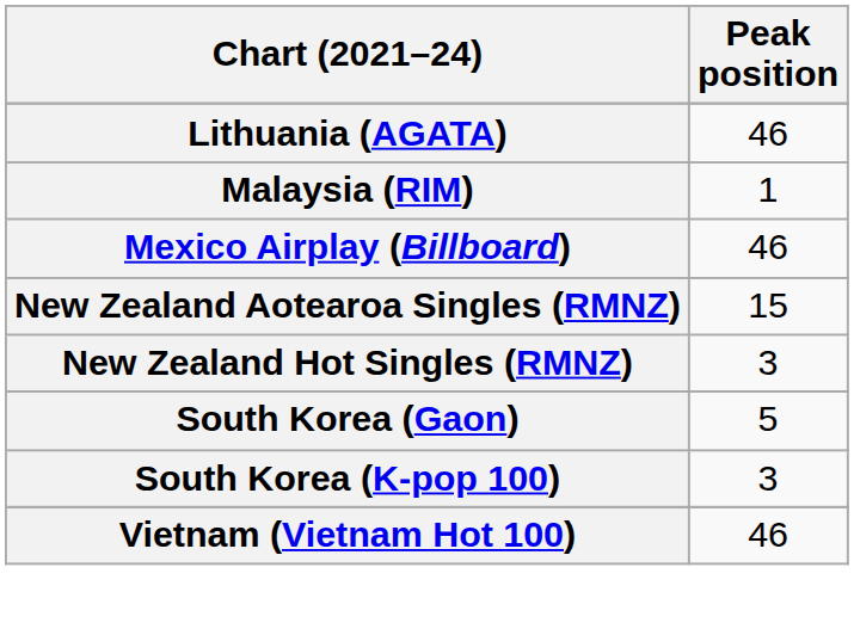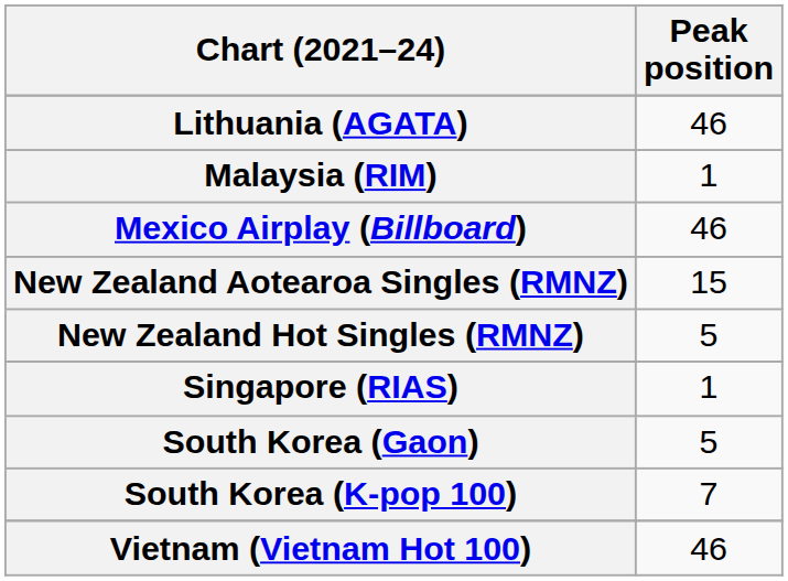 <table class="wikitable sortable plainrowheaders" style="text-align:center">
 <tr>
 <th scope="col">Chart (2021–24)</th>
 <th scope="col">Peak<br>position</th>
 </tr>
 <tr>
 </tr>
 <tr>
 </tr>
 <tr>
 </tr>
 <tr>
 </tr>
 <tr>
 </tr>
 <tr>
 </tr>
 <tr>
 </tr>
 <tr>
 </tr>
 <tr>
 </tr>
 <tr>
 <th scope="row">Lithuania (<a href='#'>AGATA</a>)</th>
 <td>46</td>
 </tr>
 <tr>
 <th scope="row">Malaysia (<a href='#'>RIM</a>)</th>
 <td>1</td>
 </tr>
 <tr>
 <th scope="row"><a href='#'>Mexico Airplay</a> (<em><a href='#'>Billboard</a></em>)</th>
 <td>46</td>
 </tr>
 <tr>
 <th scope="row">New Zealand Aotearoa Singles (<a href='#'>RMNZ</a>)</th>
 <td>15</td>
 </tr>
 <tr>
 <th scope="row">New Zealand Hot Singles (<a href='#'>RMNZ</a>)</th>
-<td>3</td>
+<td>5</td>
 </tr>
 <tr>
+</tr>
+<tr>
+<th scope="row">Singapore (<a href='#'>RIAS</a>)</th>
+<td>1</td>
 </tr>
 <tr>
 <th scope="row">South Korea (<a href='#'>Gaon</a>)</th>
 <td>5</td>
 </tr>
 <tr>
 <th scope="row">South Korea (<a href='#'>K-pop 100</a>)</th>
-<td>3</td>
+<td>7</td>
 </tr>
 <tr>
 </tr>
 <tr>
 </tr>
 <tr>
 <th scope="row">Vietnam (<a href='#'>Vietnam Hot 100</a>)</th>
 <td>46</td>
 </tr>
 </table>
